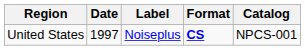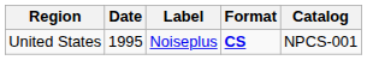 <table class="wikitable">
 <tr>
 <th>Region</th>
 <th>Date</th>
 <th>Label</th>
 <th>Format</th>
 <th>Catalog</th>
 </tr>
 <tr>
 <td>United States</td>
-<td>1997</td>
+<td>1995</td>
 <td><a href='#'>Noiseplus</a></td>
 <td><strong><a href='#'>CS</a></strong></td>
 <td>NPCS-001</td>
 </tr>
 </table>
